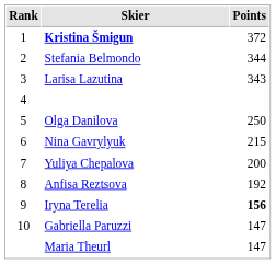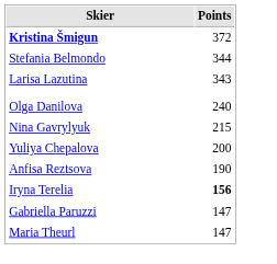 <table cellspacing="1" cellpadding="3" style="border:1px solid #AAAAAA;font-size:86%">
 <tr style="background-color: #E4E4E4;">
-<th style="border-bottom:1px solid #AAAAAA" width=10>Rank</th>
 <th style="border-bottom:1px solid #AAAAAA" width=200>Skier</th>
 <th style="border-bottom:1px solid #AAAAAA" width=20 align=right>Points</th>
 </tr>
 <tr>
-<td align=center>1</td>
 <td> <strong><a href='#'>Kristina Šmigun</a></strong></td>
 <td align=right>372</td>
 </tr>
 <tr>
-<td align=center>2</td>
 <td> <a href='#'>Stefania Belmondo</a></td>
 <td align=right>344</td>
 </tr>
 <tr>
-<td align=center>3</td>
 <td> <a href='#'>Larisa Lazutina</a></td>
 <td align=right>343</td>
 </tr>
 <tr>
-<td align=center>4</td>
 <td></td>
 <td></td>
 </tr>
 <tr>
-<td align=center>5</td>
 <td> <a href='#'>Olga Danilova</a></td>
-<td align=right>250</td>
+<td align=right>240</td>
 </tr>
 <tr>
-<td align=center>6</td>
 <td> <a href='#'>Nina Gavrylyuk</a></td>
 <td align=right>215</td>
 </tr>
 <tr>
-<td align=center>7</td>
 <td> <a href='#'>Yuliya Chepalova</a></td>
 <td align=right>200</td>
 </tr>
 <tr>
-<td align=center>8</td>
 <td> <a href='#'>Anfisa Reztsova</a></td>
-<td align=right>192</td>
+<td align=right>190</td>
 </tr>
 <tr>
-<td align=center>9</td>
 <td> <a href='#'>Iryna Terelia</a></td>
 <td align=right><strong>156</strong></td>
 </tr>
 <tr>
-<td align=center>10</td>
 <td> <a href='#'>Gabriella Paruzzi</a></td>
 <td align=right>147</td>
 </tr>
 <tr>
-<td align=center></td>
 <td> <a href='#'>Maria Theurl</a></td>
 <td align=right>147</td>
 </tr>
 </table>
